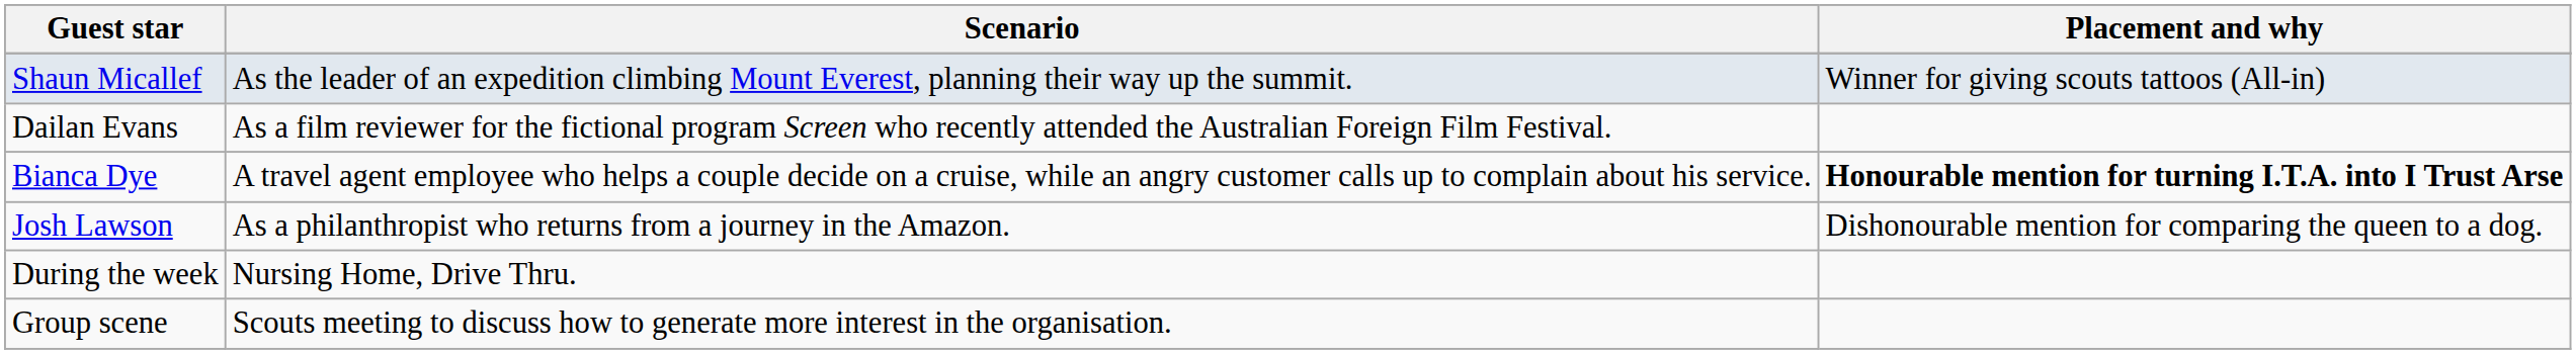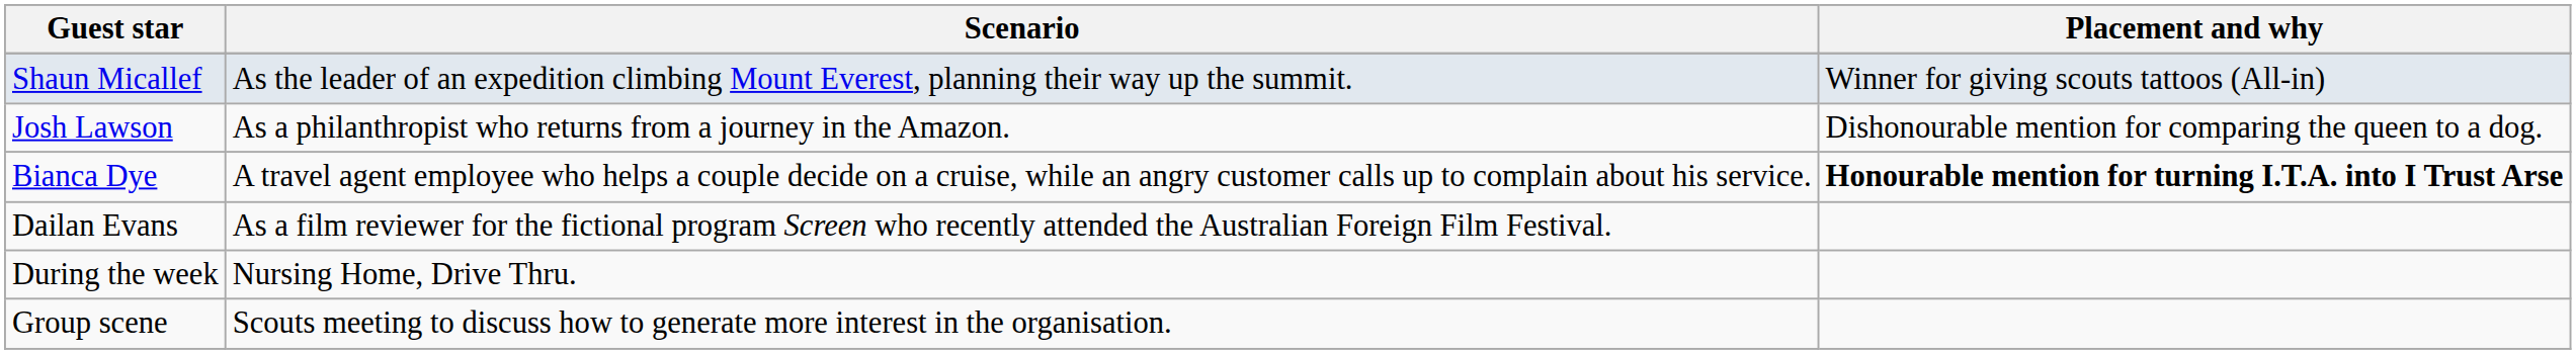 <table class="wikitable">
 <tr>
 <th>Guest star</th>
 <th>Scenario</th>
 <th>Placement and why</th>
 </tr>
 <tr>
 </tr>
 <tr style="background:#E1E8EF;">
 <td><a href='#'>Shaun Micallef</a></td>
 <td>As the leader of an expedition climbing <a href='#'>Mount Everest</a>, planning their way up the summit.</td>
 <td>Winner for giving scouts tattoos (All-in)</td>
 </tr>
 <tr>
-<td>Dailan Evans</td>
-<td>As a film reviewer for the fictional program <em>Screen</em> who recently attended the Australian Foreign Film Festival.</td>
-<td></td>
+<td><a href='#'>Josh Lawson</a></td>
+<td>As a philanthropist who returns from a journey in the Amazon.</td>
+<td>Dishonourable mention for comparing the queen to a dog.</td>
 </tr>
 <tr>
 <td><a href='#'>Bianca Dye</a></td>
 <td>A travel agent employee who helps a couple decide on a cruise, while an angry customer calls up to complain about his service.</td>
 <td><strong>Honourable mention for turning I.T.A. into I Trust Arse</strong></td>
 </tr>
 <tr>
-<td><a href='#'>Josh Lawson</a></td>
-<td>As a philanthropist who returns from a journey in the Amazon.</td>
-<td>Dishonourable mention for comparing the queen to a dog.</td>
+<td>Dailan Evans</td>
+<td>As a film reviewer for the fictional program <em>Screen</em> who recently attended the Australian Foreign Film Festival.</td>
+<td></td>
 </tr>
 <tr>
 <td>During the week</td>
 <td>Nursing Home, Drive Thru.</td>
 <td></td>
 </tr>
 <tr>
 <td>Group scene</td>
 <td>Scouts meeting to discuss how to generate more interest in the organisation.</td>
 <td></td>
 </tr>
 </table>
